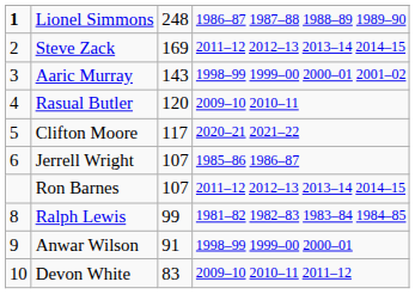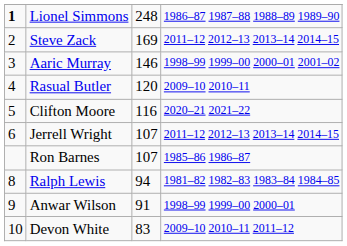 <table class="wikitable">
 <tr>
 </tr>
 <tr>
 <td><strong>1</strong></td>
 <td><a href='#'>Lionel Simmons</a></td>
 <td>248</td>
 <td style="font-size:80%;"><a href='#'>1986–87</a> <a href='#'>1987–88</a> <a href='#'>1988–89</a> <a href='#'>1989–90</a></td>
 </tr>
 <tr>
 <td>2</td>
 <td><a href='#'>Steve Zack</a></td>
 <td>169</td>
 <td style="font-size:80%;"><a href='#'>2011–12</a> <a href='#'>2012–13</a> <a href='#'>2013–14</a> <a href='#'>2014–15</a></td>
 </tr>
 <tr>
 <td>3</td>
 <td><a href='#'>Aaric Murray</a></td>
-<td>143</td>
+<td>146</td>
 <td style="font-size:80%;"><a href='#'>1998–99</a> <a href='#'>1999–00</a> <a href='#'>2000–01</a> <a href='#'>2001–02</a></td>
 </tr>
 <tr>
 <td>4</td>
 <td><a href='#'>Rasual Butler</a></td>
 <td>120</td>
 <td style="font-size:80%;"><a href='#'>2009–10</a> <a href='#'>2010–11</a></td>
 </tr>
 <tr>
 <td>5</td>
 <td>Clifton Moore</td>
-<td>117</td>
+<td>116</td>
 <td style="font-size:80%;"><a href='#'>2020–21</a> <a href='#'>2021–22</a></td>
 </tr>
 <tr>
 <td>6</td>
 <td>Jerrell Wright</td>
 <td>107</td>
-<td style="font-size:80%;"><a href='#'>1985–86</a> <a href='#'>1986–87</a></td>
+<td style="font-size:80%;"><a href='#'>2011–12</a> <a href='#'>2012–13</a> <a href='#'>2013–14</a> <a href='#'>2014–15</a></td>
 </tr>
 <tr>
 <td></td>
 <td>Ron Barnes</td>
 <td>107</td>
-<td style="font-size:80%;"><a href='#'>2011–12</a> <a href='#'>2012–13</a> <a href='#'>2013–14</a> <a href='#'>2014–15</a></td>
+<td style="font-size:80%;"><a href='#'>1985–86</a> <a href='#'>1986–87</a></td>
 </tr>
 <tr>
 <td>8</td>
 <td><a href='#'>Ralph Lewis</a></td>
-<td>99</td>
+<td>94</td>
 <td style="font-size:80%;"><a href='#'>1981–82</a> <a href='#'>1982–83</a> <a href='#'>1983–84</a> <a href='#'>1984–85</a></td>
 </tr>
 <tr>
 <td>9</td>
 <td>Anwar Wilson</td>
 <td>91</td>
 <td style="font-size:80%;"><a href='#'>1998–99</a> <a href='#'>1999–00</a> <a href='#'>2000–01</a></td>
 </tr>
 <tr>
 <td>10</td>
 <td>Devon White</td>
 <td>83</td>
 <td style="font-size:80%;"><a href='#'>2009–10</a> <a href='#'>2010–11</a> <a href='#'>2011–12</a></td>
 </tr>
 </table>
